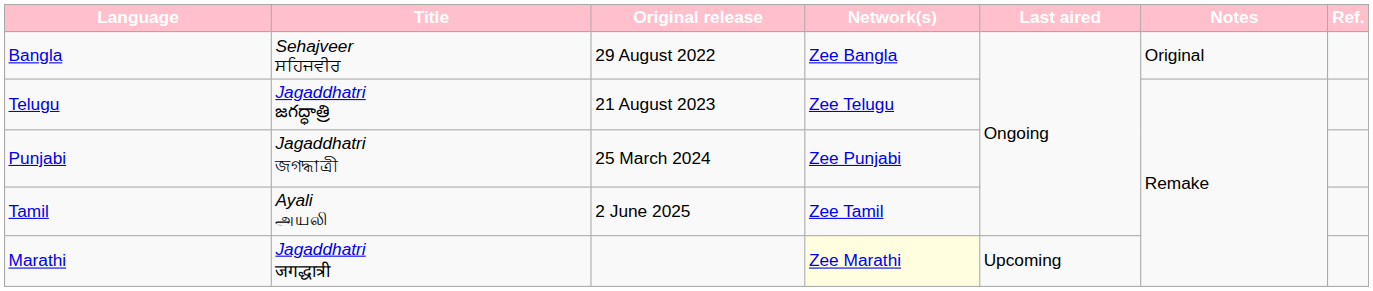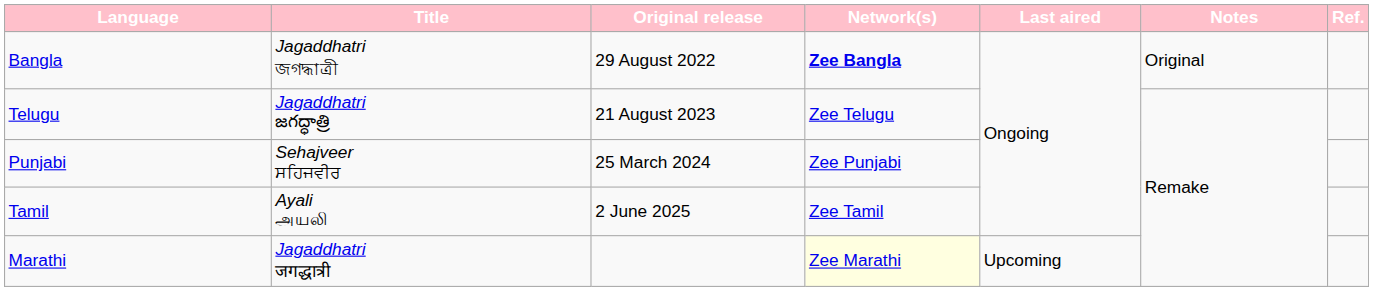 <table class="wikitable" style="width: 100%; margin-right: 0;">
 <tr style="color:white">
 <th style="background:Pink; width:20%;">Language</th>
 <th style="background:Pink; width:24%;">Title</th>
 <th style="background:Pink; width:16%;">Original release</th>
 <th style="background:Pink; width:13%;">Network(s)</th>
 <th style="background:Pink; width:12%;">Last aired</th>
 <th style="background:Pink; width:14%;">Notes</th>
 <th style="background:Pink; width:10%;">Ref.</th>
 </tr>
 <tr>
 <td><a href='#'>Bangla</a></td>
-<td><em>Sehajveer</em> <br> ਸਹਿਜਵੀਰ</td>
+<td><em>Jagaddhatri</em> <br> জগদ্ধাত্রী</td>
 <td>29 August 2022</td>
-<td><a href='#'>Zee Bangla</a></td>
+<td><strong><a href='#'>Zee Bangla</a></strong></td>
 <td rowspan="4">Ongoing</td>
 <td>Original</td>
 <td></td>
 </tr>
 <tr>
 <td><a href='#'>Telugu</a></td>
 <td><em><a href='#'>Jagaddhatri</a></em> <br> జగద్ధాత్రి</td>
 <td>21 August 2023</td>
 <td><a href='#'>Zee Telugu</a></td>
 <td rowspan="4">Remake</td>
 <td></td>
 </tr>
 <tr>
 <td><a href='#'>Punjabi</a></td>
-<td><em>Jagaddhatri</em> <br> জগদ্ধাত্রী</td>
+<td><em>Sehajveer</em> <br> ਸਹਿਜਵੀਰ</td>
 <td>25 March 2024</td>
 <td><a href='#'>Zee Punjabi</a></td>
 <td></td>
 </tr>
 <tr>
 <td><a href='#'>Tamil</a></td>
 <td><em>Ayali</em> <br> அயலி</td>
 <td>2 June 2025</td>
 <td><a href='#'>Zee Tamil</a></td>
 <td></td>
 </tr>
 <tr>
 <td><a href='#'>Marathi</a></td>
 <td><em><a href='#'>Jagaddhatri</a></em> <br> जगद्धात्री</td>
 <td></td>
 <td style="background: lightyellow;"><a href='#'>Zee Marathi</a></td>
 <td>Upcoming</td>
 <td></td>
 </tr>
 </table>
